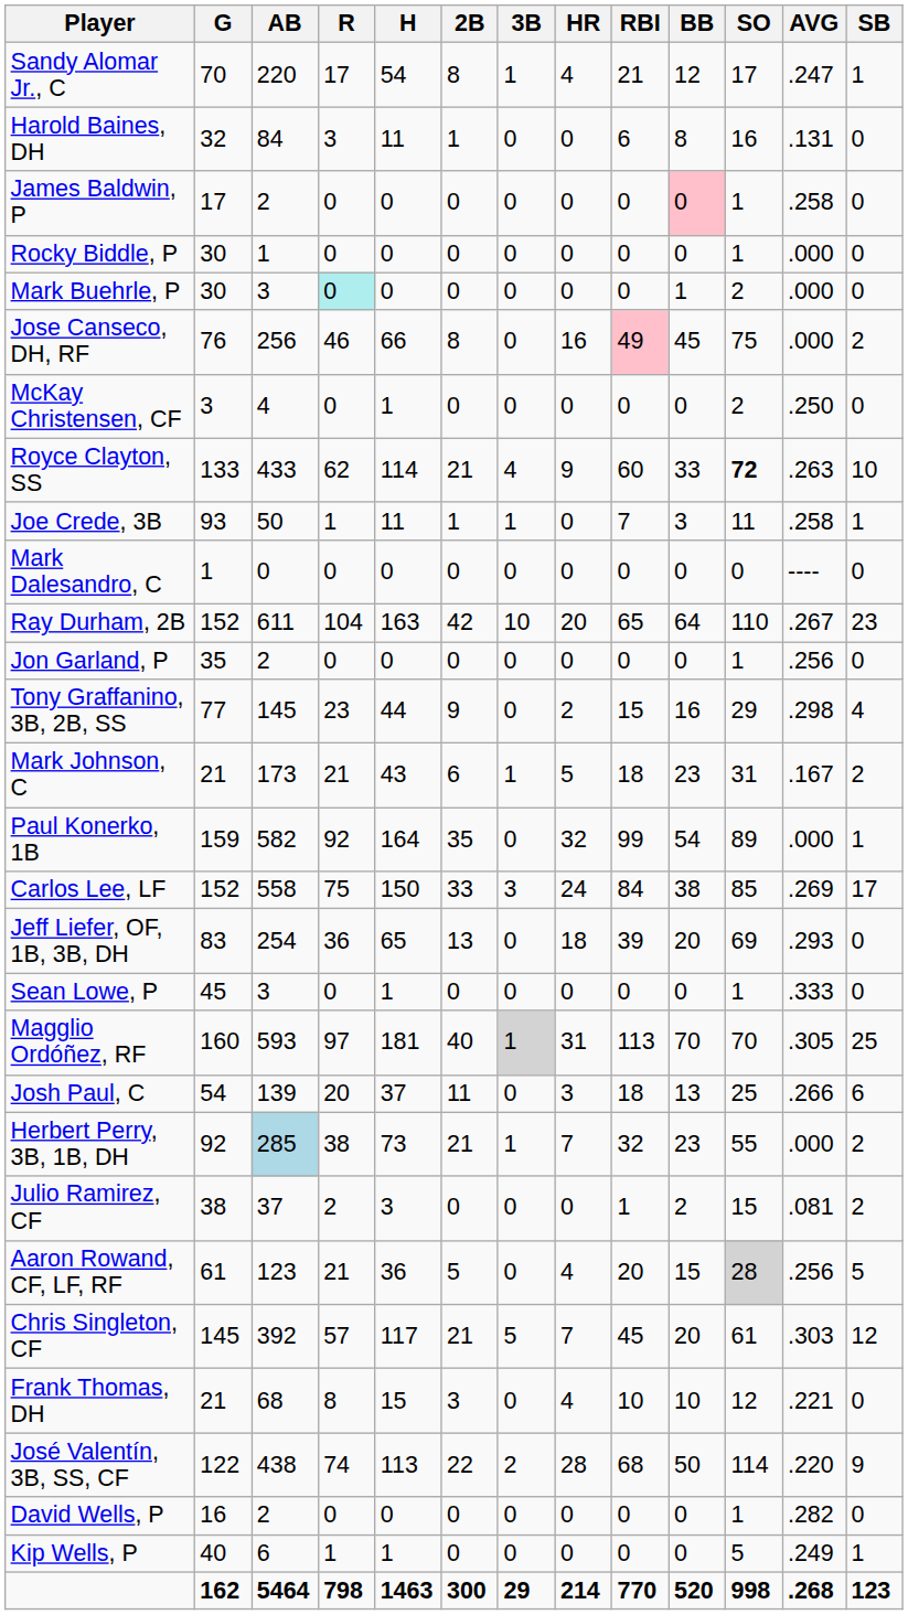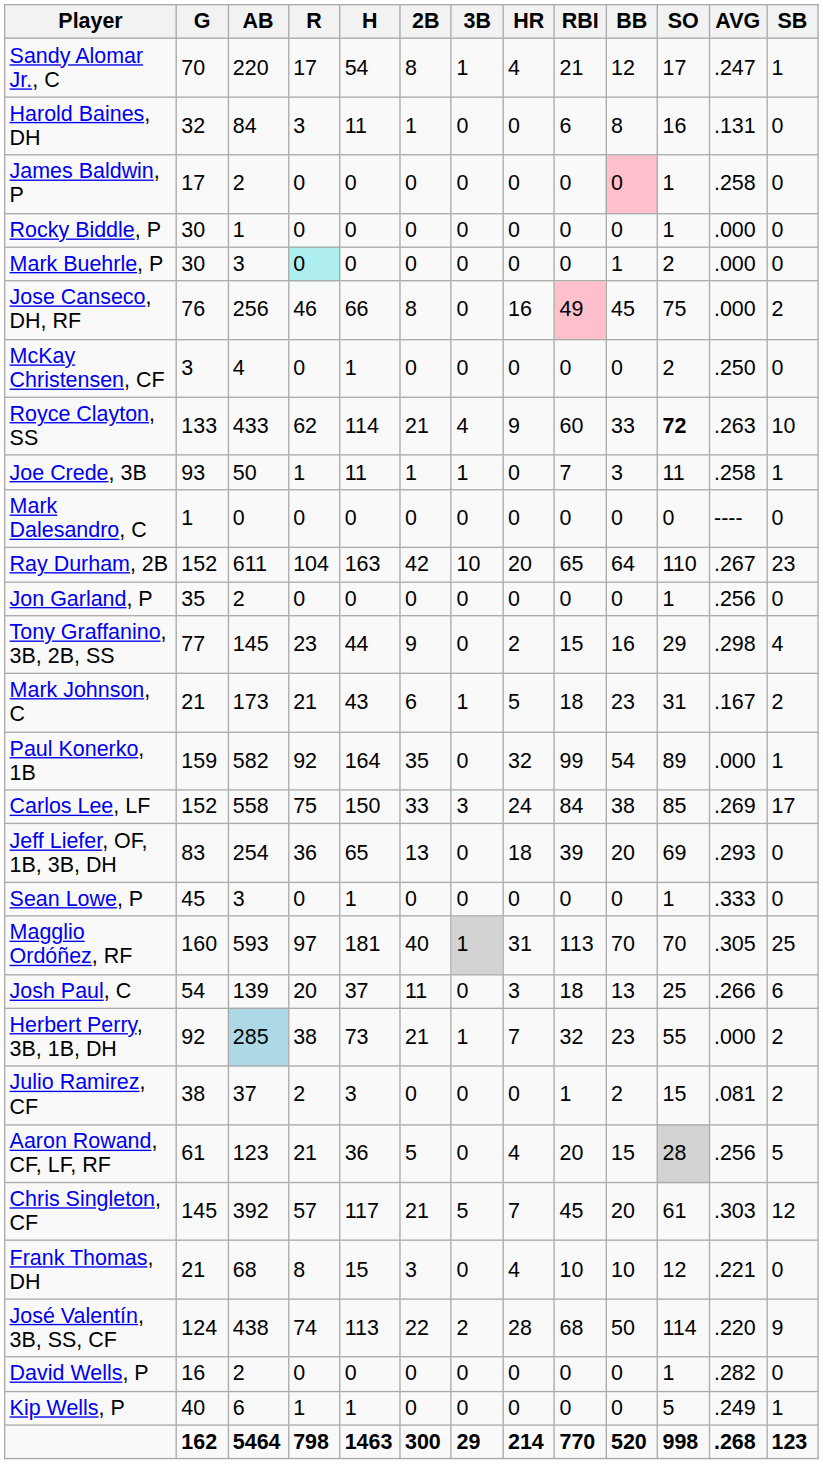 <table class="wikitable sortable">
 <tr>
 <th bgcolor="#DDDDFF" width="20%">Player</th>
 <th bgcolor="#DDDDFF" width="6%">G</th>
 <th bgcolor="#DDDDFF" width="6%">AB</th>
 <th bgcolor="#DDDDFF" width="6%">R</th>
 <th bgcolor="#DDDDFF" width="6%">H</th>
 <th bgcolor="#DDDDFF" width="6%">2B</th>
 <th bgcolor="#DDDDFF" width="6%">3B</th>
 <th bgcolor="#DDDDFF" width="6%">HR</th>
 <th bgcolor="#DDDDFF" width="6%">RBI</th>
 <th bgcolor="#DDDDFF" width="6%">BB</th>
 <th bgcolor="#DDDDFF" width="6%">SO</th>
 <th bgcolor="#DDDDFF" width="6%">AVG</th>
 <th bgcolor="#DDDDFF" width="6%">SB</th>
 </tr>
 <tr>
 <td><a href='#'>Sandy Alomar Jr.</a>, C</td>
 <td>70</td>
 <td>220</td>
 <td>17</td>
 <td>54</td>
 <td>8</td>
 <td>1</td>
 <td>4</td>
 <td>21</td>
 <td>12</td>
 <td>17</td>
 <td>.247</td>
 <td>1</td>
 </tr>
 <tr>
 <td><a href='#'>Harold Baines</a>, DH</td>
 <td>32</td>
 <td>84</td>
 <td>3</td>
 <td>11</td>
 <td>1</td>
 <td>0</td>
 <td>0</td>
 <td>6</td>
 <td>8</td>
 <td>16</td>
 <td>.131</td>
 <td>0</td>
 </tr>
 <tr>
 <td><a href='#'>James Baldwin</a>, P</td>
 <td>17</td>
 <td>2</td>
 <td>0</td>
 <td>0</td>
 <td>0</td>
 <td>0</td>
 <td>0</td>
 <td>0</td>
 <td style="background: pink;">0</td>
 <td>1</td>
 <td>.258</td>
 <td>0</td>
 </tr>
 <tr>
 <td><a href='#'>Rocky Biddle</a>, P</td>
 <td>30</td>
 <td>1</td>
 <td>0</td>
 <td>0</td>
 <td>0</td>
 <td>0</td>
 <td>0</td>
 <td>0</td>
 <td>0</td>
 <td>1</td>
 <td>.000</td>
 <td>0</td>
 </tr>
 <tr>
 <td><a href='#'>Mark Buehrle</a>, P</td>
 <td>30</td>
 <td>3</td>
 <td style="background: paleturquoise;">0</td>
 <td>0</td>
 <td>0</td>
 <td>0</td>
 <td>0</td>
 <td>0</td>
 <td>1</td>
 <td>2</td>
 <td>.000</td>
 <td>0</td>
 </tr>
 <tr>
 <td><a href='#'>Jose Canseco</a>, DH, RF</td>
 <td>76</td>
 <td>256</td>
 <td>46</td>
 <td>66</td>
 <td>8</td>
 <td>0</td>
 <td>16</td>
 <td style="background: pink;">49</td>
 <td>45</td>
 <td>75</td>
 <td>.000</td>
 <td>2</td>
 </tr>
 <tr>
 <td><a href='#'>McKay Christensen</a>, CF</td>
 <td>3</td>
 <td>4</td>
 <td>0</td>
 <td>1</td>
 <td>0</td>
 <td>0</td>
 <td>0</td>
 <td>0</td>
 <td>0</td>
 <td>2</td>
 <td>.250</td>
 <td>0</td>
 </tr>
 <tr>
 <td><a href='#'>Royce Clayton</a>, SS</td>
 <td>133</td>
 <td>433</td>
 <td>62</td>
 <td>114</td>
 <td>21</td>
 <td>4</td>
 <td>9</td>
 <td>60</td>
 <td>33</td>
 <td><strong>72</strong></td>
 <td>.263</td>
 <td>10</td>
 </tr>
 <tr>
 <td><a href='#'>Joe Crede</a>, 3B</td>
 <td>93</td>
 <td>50</td>
 <td>1</td>
 <td>11</td>
 <td>1</td>
 <td>1</td>
 <td>0</td>
 <td>7</td>
 <td>3</td>
 <td>11</td>
 <td>.258</td>
 <td>1</td>
 </tr>
 <tr>
 <td><a href='#'>Mark Dalesandro</a>, C</td>
 <td>1</td>
 <td>0</td>
 <td>0</td>
 <td>0</td>
 <td>0</td>
 <td>0</td>
 <td>0</td>
 <td>0</td>
 <td>0</td>
 <td>0</td>
 <td>----</td>
 <td>0</td>
 </tr>
 <tr>
 <td><a href='#'>Ray Durham</a>, 2B</td>
 <td>152</td>
 <td>611</td>
 <td>104</td>
 <td>163</td>
 <td>42</td>
 <td>10</td>
 <td>20</td>
 <td>65</td>
 <td>64</td>
 <td>110</td>
 <td>.267</td>
 <td>23</td>
 </tr>
 <tr>
 <td><a href='#'>Jon Garland</a>, P</td>
 <td>35</td>
 <td>2</td>
 <td>0</td>
 <td>0</td>
 <td>0</td>
 <td>0</td>
 <td>0</td>
 <td>0</td>
 <td>0</td>
 <td>1</td>
 <td>.256</td>
 <td>0</td>
 </tr>
 <tr>
 <td><a href='#'>Tony Graffanino</a>, 3B, 2B, SS</td>
 <td>77</td>
 <td>145</td>
 <td>23</td>
 <td>44</td>
 <td>9</td>
 <td>0</td>
 <td>2</td>
 <td>15</td>
 <td>16</td>
 <td>29</td>
 <td>.298</td>
 <td>4</td>
 </tr>
 <tr>
 <td><a href='#'>Mark Johnson</a>, C</td>
 <td>21</td>
 <td>173</td>
 <td>21</td>
 <td>43</td>
 <td>6</td>
 <td>1</td>
 <td>5</td>
 <td>18</td>
 <td>23</td>
 <td>31</td>
 <td>.167</td>
 <td>2</td>
 </tr>
 <tr>
 <td><a href='#'>Paul Konerko</a>, 1B</td>
 <td>159</td>
 <td>582</td>
 <td>92</td>
 <td>164</td>
 <td>35</td>
 <td>0</td>
 <td>32</td>
 <td>99</td>
 <td>54</td>
 <td>89</td>
 <td>.000</td>
 <td>1</td>
 </tr>
 <tr>
 <td><a href='#'>Carlos Lee</a>, LF</td>
 <td>152</td>
 <td>558</td>
 <td>75</td>
 <td>150</td>
 <td>33</td>
 <td>3</td>
 <td>24</td>
 <td>84</td>
 <td>38</td>
 <td>85</td>
 <td>.269</td>
 <td>17</td>
 </tr>
 <tr>
 <td><a href='#'>Jeff Liefer</a>, OF, 1B, 3B, DH</td>
 <td>83</td>
 <td>254</td>
 <td>36</td>
 <td>65</td>
 <td>13</td>
 <td>0</td>
 <td>18</td>
 <td>39</td>
 <td>20</td>
 <td>69</td>
 <td>.293</td>
 <td>0</td>
 </tr>
 <tr>
 <td><a href='#'>Sean Lowe</a>, P</td>
 <td>45</td>
 <td>3</td>
 <td>0</td>
 <td>1</td>
 <td>0</td>
 <td>0</td>
 <td>0</td>
 <td>0</td>
 <td>0</td>
 <td>1</td>
 <td>.333</td>
 <td>0</td>
 </tr>
 <tr>
 <td><a href='#'>Magglio Ordóñez</a>, RF</td>
 <td>160</td>
 <td>593</td>
 <td>97</td>
 <td>181</td>
 <td>40</td>
 <td style="background: lightgrey;">1</td>
 <td>31</td>
 <td>113</td>
 <td>70</td>
 <td>70</td>
 <td>.305</td>
 <td>25</td>
 </tr>
 <tr>
 <td><a href='#'>Josh Paul</a>, C</td>
 <td>54</td>
 <td>139</td>
 <td>20</td>
 <td>37</td>
 <td>11</td>
 <td>0</td>
 <td>3</td>
 <td>18</td>
 <td>13</td>
 <td>25</td>
 <td>.266</td>
 <td>6</td>
 </tr>
 <tr>
 <td><a href='#'>Herbert Perry</a>, 3B, 1B, DH</td>
 <td>92</td>
 <td style="background: lightblue;">285</td>
 <td>38</td>
 <td>73</td>
 <td>21</td>
 <td>1</td>
 <td>7</td>
 <td>32</td>
 <td>23</td>
 <td>55</td>
 <td>.000</td>
 <td>2</td>
 </tr>
 <tr>
 <td><a href='#'>Julio Ramirez</a>, CF</td>
 <td>38</td>
 <td>37</td>
 <td>2</td>
 <td>3</td>
 <td>0</td>
 <td>0</td>
 <td>0</td>
 <td>1</td>
 <td>2</td>
 <td>15</td>
 <td>.081</td>
 <td>2</td>
 </tr>
 <tr>
 <td><a href='#'>Aaron Rowand</a>, CF, LF, RF</td>
 <td>61</td>
 <td>123</td>
 <td>21</td>
 <td>36</td>
 <td>5</td>
 <td>0</td>
 <td>4</td>
 <td>20</td>
 <td>15</td>
 <td style="background: lightgrey;">28</td>
 <td>.256</td>
 <td>5</td>
 </tr>
 <tr>
 <td><a href='#'>Chris Singleton</a>, CF</td>
 <td>145</td>
 <td>392</td>
 <td>57</td>
 <td>117</td>
 <td>21</td>
 <td>5</td>
 <td>7</td>
 <td>45</td>
 <td>20</td>
 <td>61</td>
 <td>.303</td>
 <td>12</td>
 </tr>
 <tr>
 <td><a href='#'>Frank Thomas</a>, DH</td>
 <td>21</td>
 <td>68</td>
 <td>8</td>
 <td>15</td>
 <td>3</td>
 <td>0</td>
 <td>4</td>
 <td>10</td>
 <td>10</td>
 <td>12</td>
 <td>.221</td>
 <td>0</td>
 </tr>
 <tr>
 <td><a href='#'>José Valentín</a>, 3B, SS, CF</td>
-<td>122</td>
+<td>124</td>
 <td>438</td>
 <td>74</td>
 <td>113</td>
 <td>22</td>
 <td>2</td>
 <td>28</td>
 <td>68</td>
 <td>50</td>
 <td>114</td>
 <td>.220</td>
 <td>9</td>
 </tr>
 <tr>
 <td><a href='#'>David Wells</a>, P</td>
 <td>16</td>
 <td>2</td>
 <td>0</td>
 <td>0</td>
 <td>0</td>
 <td>0</td>
 <td>0</td>
 <td>0</td>
 <td>0</td>
 <td>1</td>
 <td>.282</td>
 <td>0</td>
 </tr>
 <tr>
 <td><a href='#'>Kip Wells</a>, P</td>
 <td>40</td>
 <td>6</td>
 <td>1</td>
 <td>1</td>
 <td>0</td>
 <td>0</td>
 <td>0</td>
 <td>0</td>
 <td>0</td>
 <td>5</td>
 <td>.249</td>
 <td>1</td>
 </tr>
 <tr class="sortbottom">
 <td></td>
 <td><strong>162</strong></td>
 <td><strong>5464</strong></td>
 <td><strong>798</strong></td>
 <td><strong>1463</strong></td>
 <td><strong>300</strong></td>
 <td><strong>29</strong></td>
 <td><strong>214</strong></td>
 <td><strong>770</strong></td>
 <td><strong>520</strong></td>
 <td><strong>998</strong></td>
 <td><strong>.268</strong></td>
 <td><strong>123</strong></td>
 </tr>
 </table>
